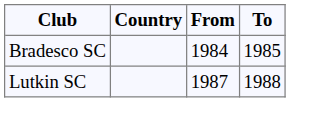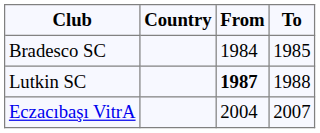 <table bgcolor="#f7f8ff" cellpadding="3" cellspacing="0" border="1" style="font-size: 95%; border: gray solid 1px; border-collapse: collapse;">
 <tr bgcolor=>
 <td align="center"><strong>Club</strong></td>
 <td align="center"><strong>Country</strong></td>
 <td align="center"><strong>From</strong></td>
 <td align="center"><strong>To</strong></td>
 </tr>
 <tr align=left>
 <td>Bradesco SC</td>
 <td></td>
 <td>1984</td>
 <td>1985</td>
 </tr>
 <tr align=left>
 <td>Lutkin SC</td>
 <td></td>
-<td>1987</td>
+<td><strong>1987</strong></td>
 <td>1988</td>
 </tr>
+<tr align=left>
+<td><a href='#'>Eczacıbaşı VitrA</a></td>
+<td></td>
+<td>2004</td>
+<td>2007</td>
+</tr>
 </table>
